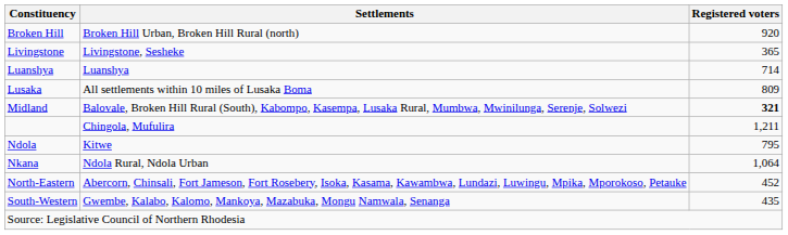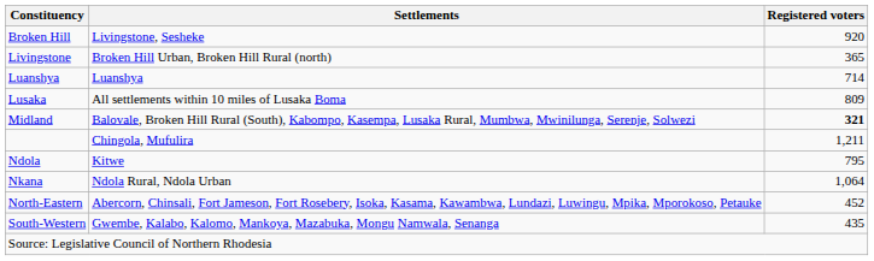 <table class=wikitable>
 <tr>
 <th>Constituency</th>
 <th>Settlements</th>
 <th>Registered voters</th>
 </tr>
 <tr>
 <td><a href='#'>Broken Hill</a></td>
-<td><a href='#'>Broken Hill</a> Urban, Broken Hill Rural (north)</td>
+<td><a href='#'>Livingstone</a>, <a href='#'>Sesheke</a></td>
 <td align=right>920</td>
 </tr>
 <tr>
 <td><a href='#'>Livingstone</a></td>
-<td><a href='#'>Livingstone</a>, <a href='#'>Sesheke</a></td>
+<td><a href='#'>Broken Hill</a> Urban, Broken Hill Rural (north)</td>
 <td align=right>365</td>
 </tr>
 <tr>
 <td><a href='#'>Luanshya</a></td>
 <td><a href='#'>Luanshya</a></td>
 <td align=right>714</td>
 </tr>
 <tr>
 <td><a href='#'>Lusaka</a></td>
 <td>All settlements within 10 miles of Lusaka <a href='#'>Boma</a></td>
 <td align=right>809</td>
 </tr>
 <tr>
 <td><a href='#'>Midland</a></td>
 <td><a href='#'>Balovale</a>, Broken Hill Rural (South), <a href='#'>Kabompo</a>, <a href='#'>Kasempa</a>, <a href='#'>Lusaka</a> Rural, <a href='#'>Mumbwa</a>, <a href='#'>Mwinilunga</a>, <a href='#'>Serenje</a>, <a href='#'>Solwezi</a></td>
 <td align=right><strong>321</strong></td>
 </tr>
 <tr>
 <td></td>
 <td><a href='#'>Chingola</a>, <a href='#'>Mufulira</a></td>
 <td align=right>1,211</td>
 </tr>
 <tr>
 <td><a href='#'>Ndola</a></td>
 <td><a href='#'>Kitwe</a></td>
 <td align=right>795</td>
 </tr>
 <tr>
 <td><a href='#'>Nkana</a></td>
 <td><a href='#'>Ndola</a> Rural, Ndola Urban</td>
 <td align=right>1,064</td>
 </tr>
 <tr>
 <td><a href='#'>North-Eastern</a></td>
 <td><a href='#'>Abercorn</a>, <a href='#'>Chinsali</a>, <a href='#'>Fort Jameson</a>, <a href='#'>Fort Rosebery</a>, <a href='#'>Isoka</a>, <a href='#'>Kasama</a>, <a href='#'>Kawambwa</a>, <a href='#'>Lundazi</a>, <a href='#'>Luwingu</a>, <a href='#'>Mpika</a>, <a href='#'>Mporokoso</a>, <a href='#'>Petauke</a></td>
 <td align=right>452</td>
 </tr>
 <tr>
 <td><a href='#'>South-Western</a></td>
 <td><a href='#'>Gwembe</a>, <a href='#'>Kalabo</a>, <a href='#'>Kalomo</a>, <a href='#'>Mankoya</a>, <a href='#'>Mazabuka</a>, <a href='#'>Mongu</a> <a href='#'>Namwala</a>, <a href='#'>Senanga</a></td>
 <td align=right>435</td>
 </tr>
 <tr>
 <td colspan=3>Source: Legislative Council of Northern Rhodesia</td>
 </tr>
 </table>
